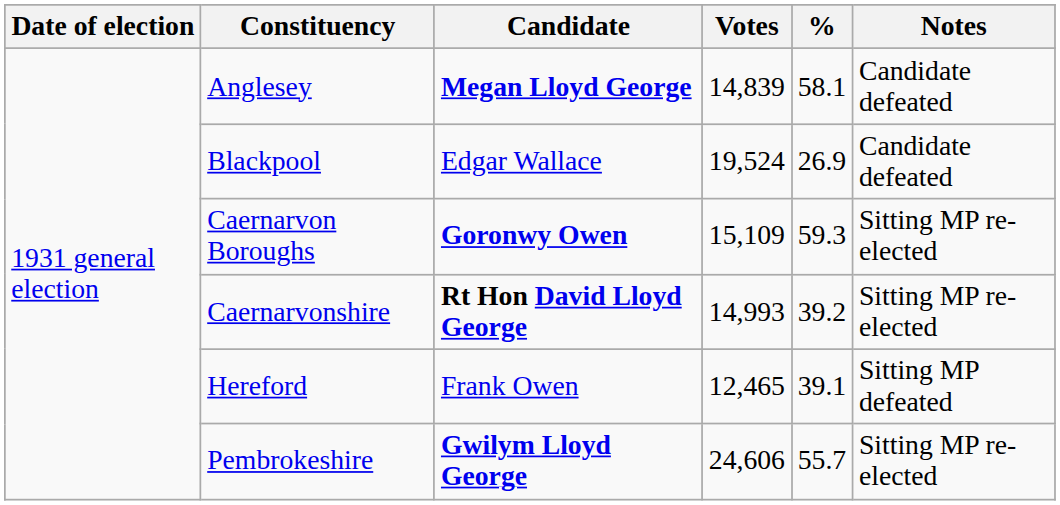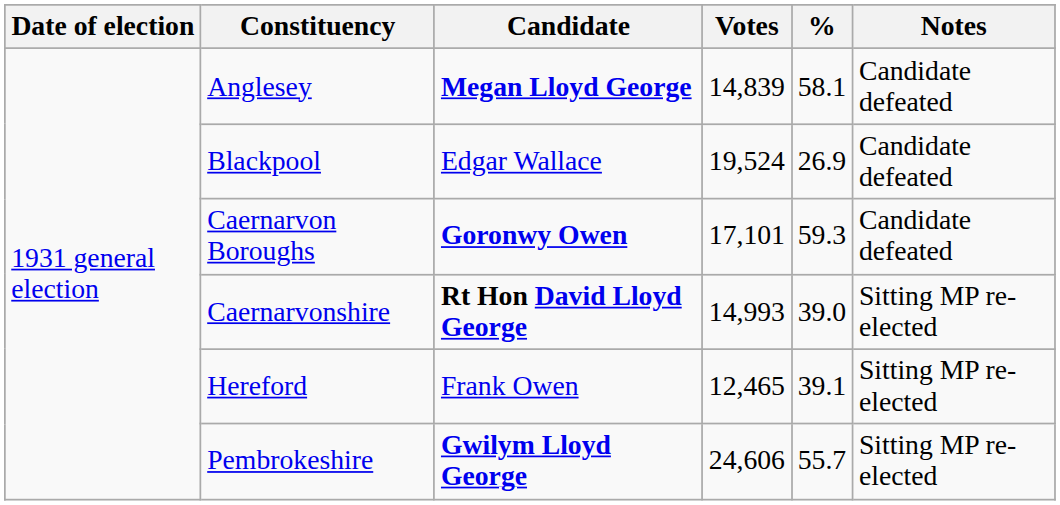 <table class="wikitable">
 <tr>
 <th>Date of election</th>
 <th>Constituency</th>
 <th>Candidate</th>
 <th>Votes</th>
 <th>%</th>
 <th>Notes</th>
 </tr>
 <tr>
 <td rowspan=6><a href='#'>1931 general election</a></td>
 <td><a href='#'>Anglesey</a></td>
 <td><strong><a href='#'>Megan Lloyd George</a></strong></td>
 <td align="right">14,839</td>
 <td>58.1</td>
 <td>Candidate defeated</td>
 </tr>
 <tr>
 <td><a href='#'>Blackpool</a></td>
 <td><a href='#'>Edgar Wallace</a></td>
 <td align="right">19,524</td>
 <td>26.9</td>
 <td>Candidate defeated</td>
 </tr>
 <tr>
 <td><a href='#'>Caernarvon Boroughs</a></td>
 <td><strong><a href='#'>Goronwy Owen</a></strong></td>
-<td align="right">15,109</td>
+<td align="right">17,101</td>
 <td>59.3</td>
-<td>Sitting MP re-elected</td>
+<td>Candidate defeated</td>
 </tr>
 <tr>
 <td><a href='#'>Caernarvonshire</a></td>
 <td><strong>Rt Hon <a href='#'>David Lloyd George</a></strong></td>
 <td align="right">14,993</td>
-<td>39.2</td>
+<td>39.0</td>
 <td>Sitting MP re-elected</td>
 </tr>
 <tr>
 <td><a href='#'>Hereford</a></td>
 <td><a href='#'>Frank Owen</a></td>
 <td align="right">12,465</td>
 <td>39.1</td>
-<td>Sitting MP defeated</td>
+<td>Sitting MP re-elected</td>
 </tr>
 <tr>
 <td><a href='#'>Pembrokeshire</a></td>
 <td><strong><a href='#'>Gwilym Lloyd George</a></strong></td>
 <td align="right">24,606</td>
 <td>55.7</td>
 <td>Sitting MP re-elected</td>
 </tr>
 </table>
